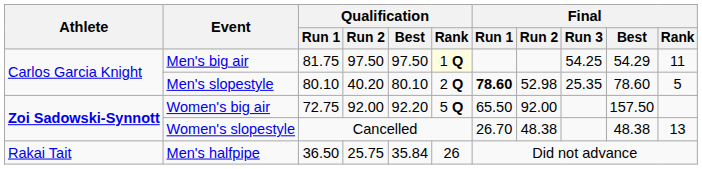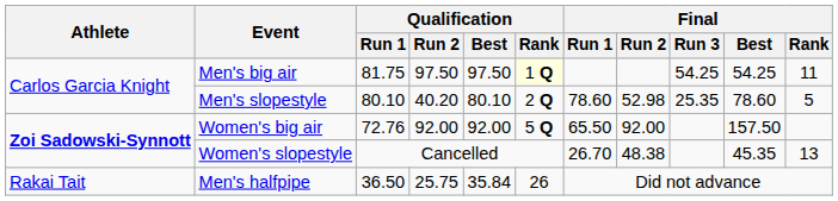 <table class="wikitable" style="font-size:90%;text-align:center;">
 <tr>
 <th rowspan="2">Athlete</th>
 <th rowspan="2">Event</th>
 <th colspan="4">Qualification</th>
 <th colspan="5">Final</th>
 </tr>
 <tr style="font-size:95%">
 <th>Run 1</th>
 <th>Run 2</th>
 <th>Best</th>
 <th>Rank</th>
 <th>Run 1</th>
 <th>Run 2</th>
 <th>Run 3</th>
 <th>Best</th>
 <th>Rank</th>
 </tr>
 <tr>
 <td style="text-align:left;" rowspan=2><a href='#'>Carlos Garcia Knight</a></td>
 <td style="text-align:left;"><a href='#'>Men's big air</a></td>
 <td>81.75</td>
 <td>97.50</td>
 <td>97.50</td>
 <td style="background: lightyellow;">1 <strong>Q</strong></td>
 <td></td>
 <td></td>
 <td>54.25</td>
-<td>54.29</td>
+<td>54.25</td>
 <td>11</td>
 </tr>
 <tr>
 <td style="text-align:left;"><a href='#'>Men's slopestyle</a></td>
 <td>80.10</td>
 <td>40.20</td>
 <td>80.10</td>
 <td>2 <strong>Q</strong></td>
-<td><strong>78.60</strong></td>
+<td>78.60</td>
 <td>52.98</td>
 <td>25.35</td>
 <td>78.60</td>
 <td>5</td>
 </tr>
 <tr>
 <td style="text-align:left;" rowspan=2><strong><a href='#'>Zoi Sadowski-Synnott</a></strong></td>
 <td style="text-align:left;"><a href='#'>Women's big air</a></td>
-<td>72.75</td>
+<td>72.76</td>
 <td>92.00</td>
-<td>92.20</td>
+<td>92.00</td>
 <td>5 <strong>Q</strong></td>
 <td>65.50</td>
 <td>92.00</td>
 <td></td>
 <td>157.50</td>
 <td></td>
 </tr>
 <tr>
 <td style="text-align:left;"><a href='#'>Women's slopestyle</a></td>
 <td colspan=4>Cancelled</td>
 <td>26.70</td>
 <td>48.38</td>
 <td></td>
-<td>48.38</td>
+<td>45.35</td>
 <td>13</td>
 </tr>
 <tr>
 <td style="text-align:left;"><a href='#'>Rakai Tait</a></td>
 <td style="text-align:left;"><a href='#'>Men's halfpipe</a></td>
 <td>36.50</td>
 <td>25.75</td>
 <td>35.84</td>
 <td>26</td>
 <td colspan=5>Did not advance</td>
 </tr>
 </table>
